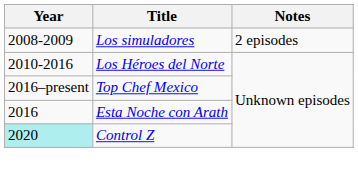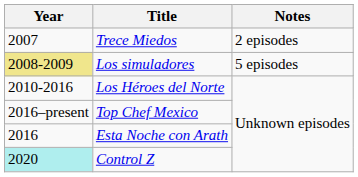 <table class="wikitable">
 <tr>
 <th>Year</th>
 <th>Title</th>
 <th class="unsortable">Notes</th>
 </tr>
 <tr>
-<td>2008-2009</td>
+<td>2007</td>
+<td><em><a href='#'>Trece Miedos</a></em></td>
+<td>2 episodes</td>
+</tr>
+<tr>
+<td style="background: khaki;">2008-2009</td>
 <td><em><a href='#'>Los simuladores</a></em></td>
-<td>2 episodes</td>
+<td>5 episodes</td>
 </tr>
 <tr>
 <td>2010-2016</td>
 <td><em><a href='#'>Los Héroes del Norte</a></em></td>
 <td rowspan= 4>Unknown episodes</td>
 </tr>
 <tr>
 <td>2016–present</td>
 <td><em><a href='#'>Top Chef Mexico</a></em></td>
 </tr>
 <tr>
 <td>2016</td>
 <td><em><a href='#'>Esta Noche con Arath</a></em></td>
 </tr>
 <tr>
 <td style="background: paleturquoise;">2020</td>
 <td><em><a href='#'>Control Z</a></em></td>
 </tr>
 </table>
